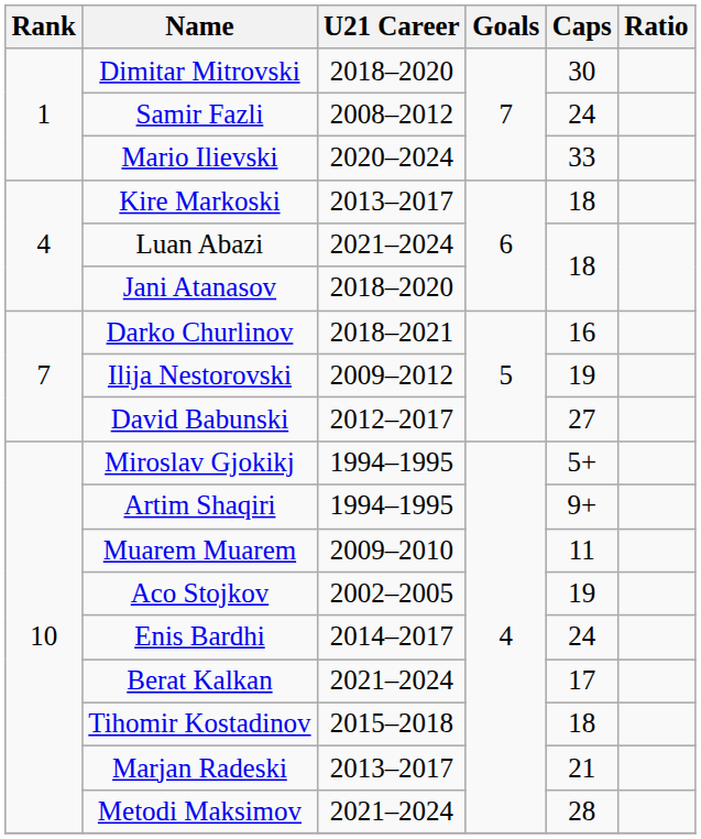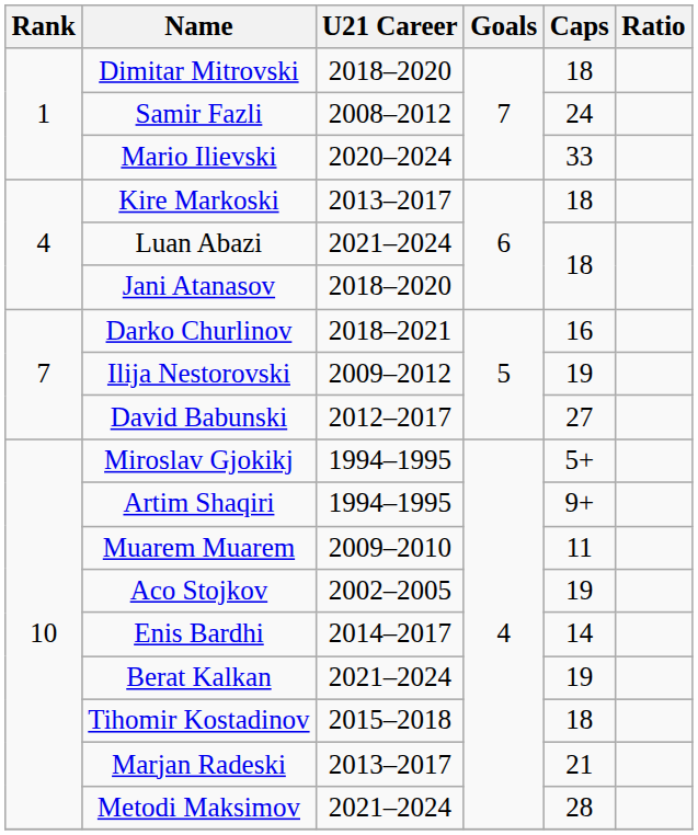 <table class="wikitable sortable" style="text-align: center;">
 <tr>
 <th>Rank</th>
 <th class="unsortable">Name</th>
 <th class="unsortable">U21 Career</th>
 <th>Goals</th>
 <th class="unsortable">Caps</th>
 <th class="unsortable">Ratio</th>
 </tr>
 <tr>
 <td rowspan="3">1</td>
 <td><a href='#'>Dimitar Mitrovski</a></td>
 <td>2018–2020</td>
 <td rowspan="3">7</td>
-<td>30</td>
+<td>18</td>
 <td></td>
 </tr>
 <tr>
 <td><a href='#'>Samir Fazli</a></td>
 <td>2008–2012</td>
 <td>24</td>
 <td></td>
 </tr>
 <tr>
 <td><a href='#'>Mario Ilievski</a></td>
 <td>2020–2024</td>
 <td>33</td>
 <td></td>
 </tr>
 <tr>
 <td rowspan="3">4</td>
 <td><a href='#'>Kire Markoski</a></td>
 <td>2013–2017</td>
 <td rowspan="3">6</td>
 <td>18</td>
 <td></td>
 </tr>
 <tr>
 <td>Luan Abazi</td>
 <td>2021–2024</td>
 <td rowspan="2">18</td>
 <td rowspan="2"></td>
 </tr>
 <tr>
 <td><a href='#'>Jani Atanasov</a></td>
 <td>2018–2020</td>
 </tr>
 <tr>
 <td rowspan="3">7</td>
 <td><a href='#'>Darko Churlinov</a></td>
 <td>2018–2021</td>
 <td rowspan="3">5</td>
 <td>16</td>
 <td></td>
 </tr>
 <tr>
 <td><a href='#'>Ilija Nestorovski</a></td>
 <td>2009–2012</td>
 <td>19</td>
 <td></td>
 </tr>
 <tr>
 <td><a href='#'>David Babunski</a></td>
 <td>2012–2017</td>
 <td>27</td>
 <td></td>
 </tr>
 <tr>
 <td rowspan="9">10</td>
 <td><a href='#'>Miroslav Gjokikj</a></td>
 <td>1994–1995</td>
 <td rowspan="9">4</td>
 <td>5+</td>
 <td></td>
 </tr>
 <tr>
 <td><a href='#'>Artim Shaqiri</a></td>
 <td>1994–1995</td>
 <td>9+</td>
 <td></td>
 </tr>
 <tr>
 <td><a href='#'>Muarem Muarem</a></td>
 <td>2009–2010</td>
 <td>11</td>
 <td></td>
 </tr>
 <tr>
 <td><a href='#'>Aco Stojkov</a></td>
 <td>2002–2005</td>
 <td>19</td>
 <td></td>
 </tr>
 <tr>
 <td><a href='#'>Enis Bardhi</a></td>
 <td>2014–2017</td>
-<td>24</td>
+<td>14</td>
 <td></td>
 </tr>
 <tr>
 <td><a href='#'>Berat Kalkan</a></td>
 <td>2021–2024</td>
-<td>17</td>
+<td>19</td>
 <td></td>
 </tr>
 <tr>
 <td><a href='#'>Tihomir Kostadinov</a></td>
 <td>2015–2018</td>
 <td>18</td>
 <td></td>
 </tr>
 <tr>
 <td><a href='#'>Marjan Radeski</a></td>
 <td>2013–2017</td>
 <td>21</td>
 <td></td>
 </tr>
 <tr>
 <td><a href='#'>Metodi Maksimov</a></td>
 <td>2021–2024</td>
 <td>28</td>
 <td></td>
 </tr>
 <tr>
 </tr>
 </table>
